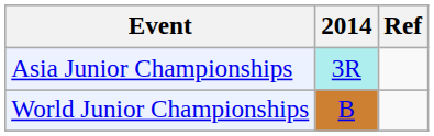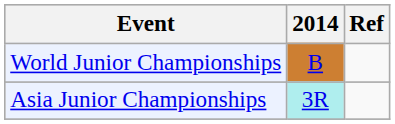 <table style='font-size: 90%; text-align:center;' class='wikitable'>
 <tr>
 <th>Event</th>
 <th>2014</th>
 <th>Ref</th>
 </tr>
 <tr>
+<td bgcolor="#ECF2FF"; align="left"><a href='#'>World Junior Championships</a></td>
+<td bgcolor=CD7F32><a href='#'>B</a></td>
+<td></td>
+</tr>
+<tr>
 <td bgcolor="#ECF2FF"; align="left"><a href='#'>Asia Junior Championships</a></td>
 <td bgcolor=AFEEEE><a href='#'>3R</a></td>
 <td></td>
 </tr>
-<tr>
-<td bgcolor="#ECF2FF"; align="left"><a href='#'>World Junior Championships</a></td>
-<td bgcolor=CD7F32><a href='#'>B</a></td>
-<td></td>
-</tr>
 </table>
